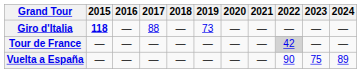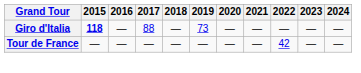 <table class="wikitable plainrowheaders">
 <tr>
 <th scope="col"><a href='#'>Grand Tour</a></th>
 <th scope="col">2015</th>
 <th scope="col">2016</th>
 <th scope="col">2017</th>
 <th scope="col">2018</th>
 <th scope="col">2019</th>
 <th scope="col">2020</th>
 <th scope="col">2021</th>
 <th scope="col">2022</th>
 <th scope="col">2023</th>
 <th>2024</th>
 </tr>
 <tr style="text-align:center;">
 <th scope="row"> <a href='#'>Giro d'Italia</a></th>
 <td><strong><a href='#'>118</a></strong></td>
 <td>—</td>
 <td><a href='#'>88</a></td>
 <td>—</td>
 <td><a href='#'>73</a></td>
 <td>—</td>
 <td>—</td>
 <td>—</td>
 <td>—</td>
 <td>—</td>
 </tr>
 <tr style="text-align:center;">
 <th scope="row"> <a href='#'>Tour de France</a></th>
 <td>—</td>
 <td>—</td>
 <td>—</td>
 <td>—</td>
 <td>—</td>
 <td>—</td>
 <td>—</td>
-<td style="background: lightgrey;"><a href='#'>42</a></td>
+<td><a href='#'>42</a></td>
 <td>—</td>
 <td>—</td>
 </tr>
-<tr style="text-align:center;">
-<th scope="row"> <a href='#'>Vuelta a España</a></th>
-<td>—</td>
-<td>—</td>
-<td>—</td>
-<td>—</td>
-<td>—</td>
-<td>—</td>
-<td>—</td>
-<td><a href='#'>90</a></td>
-<td><a href='#'>75</a></td>
-<td><a href='#'>89</a></td>
-</tr>
 </table>
